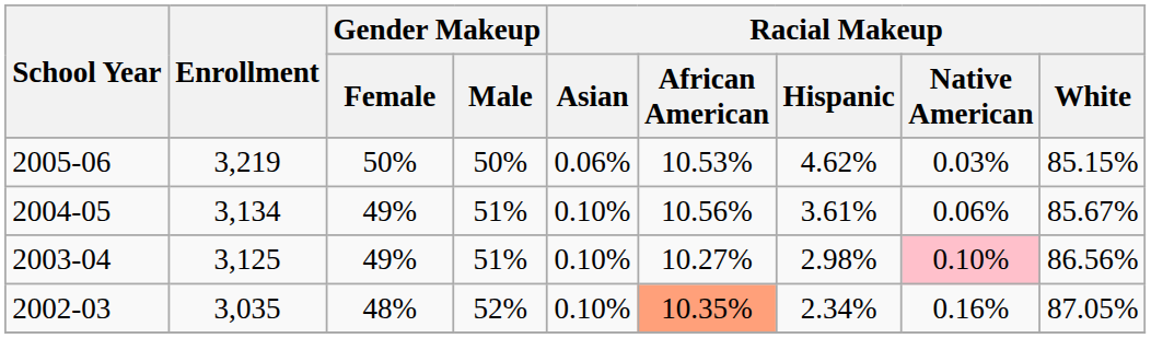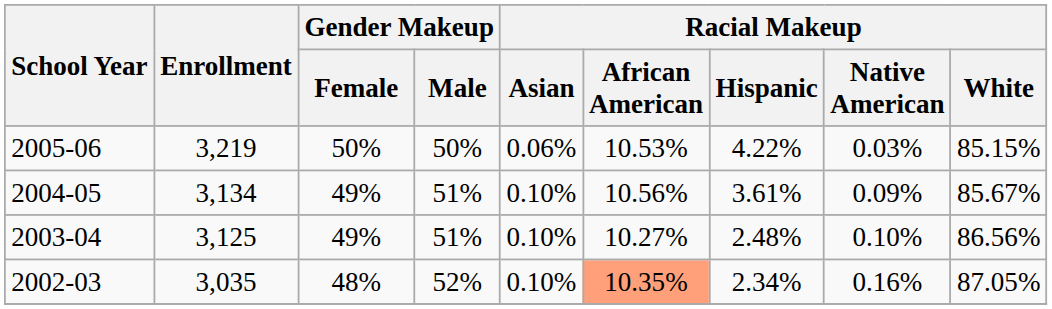 <table class="wikitable" style="font-size: 95%;">
 <tr>
 <th rowspan="2">School Year</th>
 <th rowspan="2">Enrollment</th>
 <th colspan="2">Gender Makeup</th>
 <th colspan="5">Racial Makeup</th>
 </tr>
 <tr>
 <th>Female</th>
 <th>Male</th>
 <th>Asian</th>
 <th>African <br>American</th>
 <th>Hispanic</th>
 <th>Native <br>American</th>
 <th>White</th>
 </tr>
 <tr>
 <td align="left">2005-06</td>
 <td align="center">3,219</td>
 <td align="center">50%</td>
 <td align="center">50%</td>
 <td align="center">0.06%</td>
 <td align="center">10.53%</td>
-<td align="center">4.62%</td>
+<td align="center">4.22%</td>
 <td align="center">0.03%</td>
 <td align="center">85.15%</td>
 </tr>
 <tr>
 <td align="left">2004-05</td>
 <td align="center">3,134</td>
 <td align="center">49%</td>
 <td align="center">51%</td>
 <td align="center">0.10%</td>
 <td align="center">10.56%</td>
 <td align="center">3.61%</td>
-<td align="center">0.06%</td>
+<td align="center">0.09%</td>
 <td align="center">85.67%</td>
 </tr>
 <tr>
 <td align="left">2003-04</td>
 <td align="center">3,125</td>
 <td align="center">49%</td>
 <td align="center">51%</td>
 <td align="center">0.10%</td>
 <td align="center">10.27%</td>
-<td align="center">2.98%</td>
-<td align="center" style="background: pink;">0.10%</td>
+<td align="center">2.48%</td>
+<td align="center">0.10%</td>
 <td align="center">86.56%</td>
 </tr>
 <tr>
 <td align="left">2002-03</td>
 <td align="center">3,035</td>
 <td align="center">48%</td>
 <td align="center">52%</td>
 <td align="center">0.10%</td>
 <td align="center" style="background: lightsalmon;">10.35%</td>
 <td align="center">2.34%</td>
 <td align="center">0.16%</td>
 <td align="center">87.05%</td>
 </tr>
 <tr>
 </tr>
 </table>
